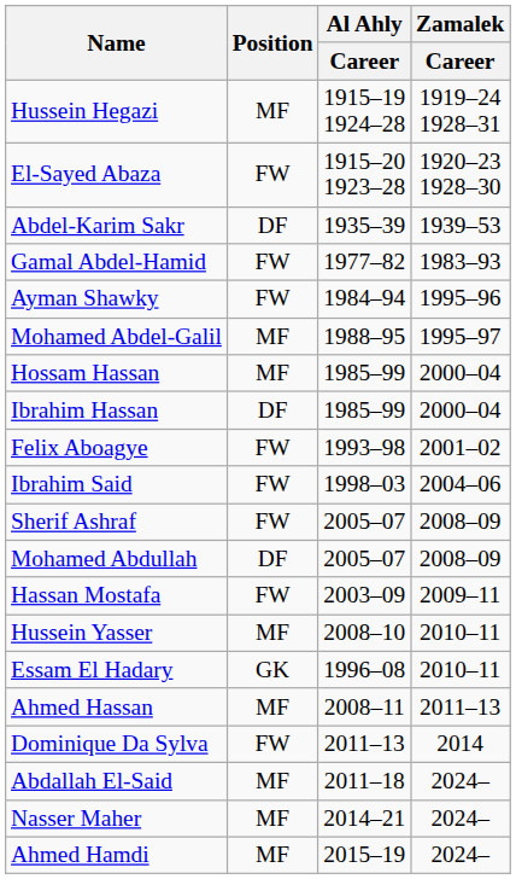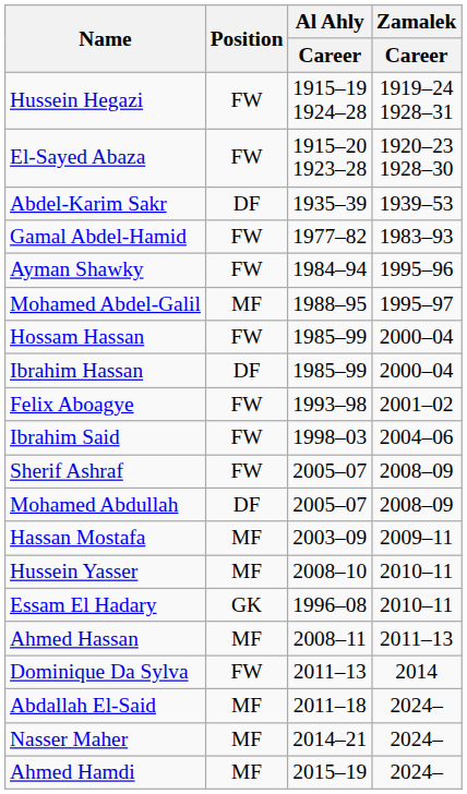 <table class="wikitable" style="text-align: center">
 <tr>
 <th rowspan="2">Name</th>
 <th rowspan="2">Position</th>
 <th colspan="1">Al Ahly</th>
 <th colspan="1">Zamalek</th>
 </tr>
 <tr>
 <th>Career</th>
 <th>Career</th>
 </tr>
 <tr>
 <td style="text-align:left"> <a href='#'>Hussein Hegazi</a></td>
-<td>MF</td>
+<td>FW</td>
 <td>1915–19 <br> 1924–28</td>
 <td>1919–24 <br> 1928–31</td>
 </tr>
 <tr>
 <td style="text-align:left"> <a href='#'>El-Sayed Abaza</a></td>
 <td>FW</td>
 <td>1915–20 <br> 1923–28</td>
 <td>1920–23 <br> 1928–30</td>
 </tr>
 <tr>
 <td style="text-align:left"> <a href='#'>Abdel-Karim Sakr</a></td>
 <td>DF</td>
 <td>1935–39</td>
 <td>1939–53</td>
 </tr>
 <tr>
 <td style="text-align:left"> <a href='#'>Gamal Abdel-Hamid</a></td>
 <td>FW</td>
 <td>1977–82</td>
 <td>1983–93</td>
 </tr>
 <tr>
 <td style="text-align:left"> <a href='#'>Ayman Shawky</a></td>
 <td>FW</td>
 <td>1984–94</td>
 <td>1995–96</td>
 </tr>
 <tr>
 <td style="text-align:left"> <a href='#'>Mohamed Abdel-Galil</a></td>
 <td>MF</td>
 <td>1988–95</td>
 <td>1995–97</td>
 </tr>
 <tr>
 <td style="text-align:left"> <a href='#'>Hossam Hassan</a></td>
-<td>MF</td>
+<td>FW</td>
 <td>1985–99</td>
 <td>2000–04</td>
 </tr>
 <tr>
 <td style="text-align:left"> <a href='#'>Ibrahim Hassan</a></td>
 <td>DF</td>
 <td>1985–99</td>
 <td>2000–04</td>
 </tr>
 <tr>
 <td style="text-align:left"> <a href='#'>Felix Aboagye</a></td>
 <td>FW</td>
 <td>1993–98</td>
 <td>2001–02</td>
 </tr>
 <tr>
 <td style="text-align:left"> <a href='#'>Ibrahim Said</a></td>
 <td>FW</td>
 <td>1998–03</td>
 <td>2004–06</td>
 </tr>
 <tr>
 <td style="text-align:left"> <a href='#'>Sherif Ashraf</a></td>
 <td>FW</td>
 <td>2005–07</td>
 <td>2008–09</td>
 </tr>
 <tr>
 <td style="text-align:left"> <a href='#'>Mohamed Abdullah</a></td>
 <td>DF</td>
 <td>2005–07</td>
 <td>2008–09</td>
 </tr>
 <tr>
 <td style="text-align:left"> <a href='#'>Hassan Mostafa</a></td>
-<td>FW</td>
+<td>MF</td>
 <td>2003–09</td>
 <td>2009–11</td>
 </tr>
 <tr>
 <td style="text-align:left"> <a href='#'>Hussein Yasser</a></td>
 <td>MF</td>
 <td>2008–10</td>
 <td>2010–11</td>
 </tr>
 <tr>
 <td style="text-align:left"> <a href='#'>Essam El Hadary</a></td>
 <td>GK</td>
 <td>1996–08</td>
 <td>2010–11</td>
 </tr>
 <tr>
 <td style="text-align:left"> <a href='#'>Ahmed Hassan</a></td>
 <td>MF</td>
 <td>2008–11</td>
 <td>2011–13</td>
 </tr>
 <tr>
 <td style="text-align:left"> <a href='#'>Dominique Da Sylva</a></td>
 <td>FW</td>
 <td>2011–13</td>
 <td>2014</td>
 </tr>
 <tr>
 <td style="text-align:left"> <a href='#'>Abdallah El-Said</a></td>
 <td>MF</td>
 <td>2011–18</td>
 <td>2024–</td>
 </tr>
 <tr>
 <td style="text-align:left"> <a href='#'>Nasser Maher</a></td>
 <td>MF</td>
 <td>2014–21</td>
 <td>2024–</td>
 </tr>
 <tr>
 <td style="text-align:left"> <a href='#'>Ahmed Hamdi</a></td>
 <td>MF</td>
 <td>2015–19</td>
 <td>2024–</td>
 </tr>
 </table>
